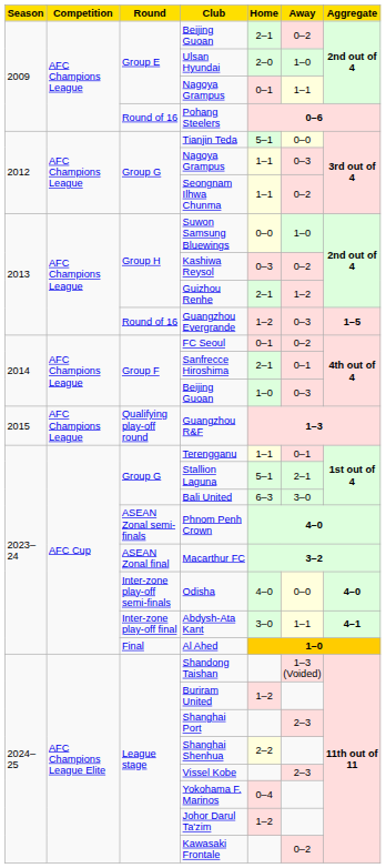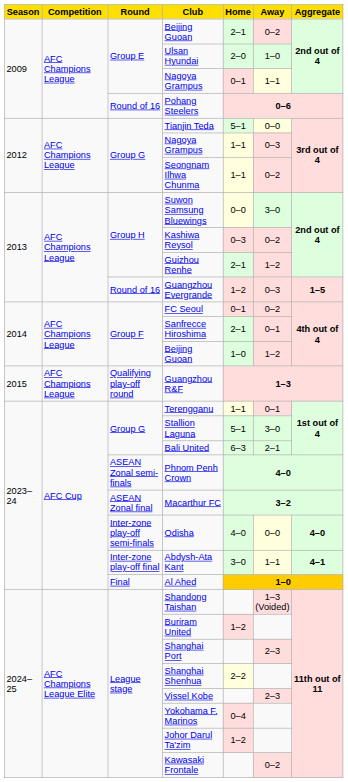 <table class="wikitable" style="font-size:90%; width:85%;" ;>
 <tr>
 <th style="color:000040; background:#fedf00;">Season</th>
 <th style="color:000040; background:#fedf00;">Competition</th>
 <th style="color:000040; background:#fedf00;">Round</th>
 <th style="color:000040; background:#fedf00;">Club</th>
 <th style="color:000040; background:#fedf00;">Home</th>
 <th style="color:000040; background:#fedf00;">Away</th>
 <th style="color:000040; background:#fedf00;">Aggregate</th>
 </tr>
 <tr>
 <td rowspan="4">2009</td>
 <td rowspan="4"><a href='#'>AFC Champions League</a></td>
 <td rowspan="3"><a href='#'>Group E</a></td>
 <td> <a href='#'>Beijing Guoan</a></td>
 <td style="text-align:center; background:#dfd;">2–1</td>
 <td style="text-align:center; background:#fdd;">0–2</td>
 <td rowspan="3" style="text-align:center; background:#dfd;"><strong>2nd out of 4</strong></td>
 </tr>
 <tr>
 <td> <a href='#'>Ulsan Hyundai</a></td>
 <td style="text-align:center; background:#dfd;">2–0</td>
 <td style="text-align:center; background:#dfd;">1–0</td>
 </tr>
 <tr>
 <td> <a href='#'>Nagoya Grampus</a></td>
 <td style="text-align:center; background:#fdd;">0–1</td>
 <td style="text-align:center; background:#ffd;">1–1</td>
 </tr>
 <tr>
 <td><a href='#'>Round of 16</a></td>
 <td> <a href='#'>Pohang Steelers</a></td>
 <td colspan="3" style="text-align:center; background:#fdd;"><strong>0–6</strong></td>
 </tr>
 <tr>
 <td rowspan="3">2012</td>
 <td rowspan="3"><a href='#'>AFC Champions League</a></td>
 <td rowspan="3"><a href='#'>Group G</a></td>
 <td> <a href='#'>Tianjin Teda</a></td>
 <td style="text-align:center; background:#dfd;">5–1</td>
 <td style="text-align:center; background:#ffd;">0–0</td>
 <td rowspan="3" style="text-align:center; background:#fdd;"><strong>3rd out of 4</strong></td>
 </tr>
 <tr>
 <td> <a href='#'>Nagoya Grampus</a></td>
 <td style="text-align:center; background:#ffd;">1–1</td>
 <td style="text-align:center; background:#fdd;">0–3</td>
 </tr>
 <tr>
 <td> <a href='#'>Seongnam Ilhwa Chunma</a></td>
 <td style="text-align:center; background:#ffd;">1–1</td>
 <td style="text-align:center; background:#fdd;">0–2</td>
 </tr>
 <tr>
 <td rowspan="4">2013</td>
 <td rowspan="4"><a href='#'>AFC Champions League</a></td>
 <td rowspan="3"><a href='#'>Group H</a></td>
 <td> <a href='#'>Suwon Samsung Bluewings</a></td>
 <td style="text-align:center; background:#ffd;">0–0</td>
-<td style="text-align:center; background:#dfd;">1–0</td>
+<td style="text-align:center; background:#dfd;">3–0</td>
 <td rowspan="3" style="text-align:center; background:#dfd;"><strong>2nd out of 4</strong></td>
 </tr>
 <tr>
 <td> <a href='#'>Kashiwa Reysol</a></td>
 <td style="text-align:center; background:#fdd;">0–3</td>
 <td style="text-align:center; background:#fdd;">0–2</td>
 </tr>
 <tr>
 <td> <a href='#'>Guizhou Renhe</a></td>
 <td style="text-align:center; background:#dfd;">2–1</td>
 <td style="text-align:center; background:#fdd;">1–2</td>
 </tr>
 <tr>
 <td><a href='#'>Round of 16</a></td>
 <td> <a href='#'>Guangzhou Evergrande</a></td>
 <td style="text-align:center; background:#fdd;">1–2</td>
 <td style="text-align:center; background:#fdd;">0–3</td>
 <td style="text-align:center; background:#fdd;"><strong>1–5</strong></td>
 </tr>
 <tr>
 <td rowspan="3">2014</td>
 <td rowspan="3"><a href='#'>AFC Champions League</a></td>
 <td rowspan="3"><a href='#'>Group F</a></td>
 <td> <a href='#'>FC Seoul</a></td>
 <td style="text-align:center; background:#fdd;">0–1</td>
 <td style="text-align:center; background:#fdd;">0–2</td>
 <td rowspan="3" style="text-align:center; background:#fdd;"><strong>4th out of 4</strong></td>
 </tr>
 <tr>
 <td> <a href='#'>Sanfrecce Hiroshima</a></td>
 <td style="text-align:center; background:#dfd;">2–1</td>
 <td style="text-align:center; background:#fdd;">0–1</td>
 </tr>
 <tr>
 <td> <a href='#'>Beijing Guoan</a></td>
 <td style="text-align:center; background:#dfd;">1–0</td>
-<td style="text-align:center; background:#fdd;">0–3</td>
+<td style="text-align:center; background:#fdd;">1–2</td>
 </tr>
 <tr>
 <td>2015</td>
 <td><a href='#'>AFC Champions League</a></td>
 <td><a href='#'>Qualifying play-off round</a></td>
 <td> <a href='#'>Guangzhou R&F</a></td>
 <td colspan="3" style="text-align:center; background:#fdd;"><strong>1–3</strong></td>
 </tr>
 <tr>
 <td rowspan="8">2023–24</td>
 <td rowspan="8"><a href='#'>AFC Cup</a></td>
 <td rowspan="3"><a href='#'>Group G</a></td>
 <td> <a href='#'>Terengganu</a></td>
 <td style="text-align:center; background:#ffd;">1–1</td>
 <td style="text-align:center; background:#fdd;">0–1</td>
 <td rowspan="3" style="text-align:center; background:#dfd;"><strong>1st out of 4</strong></td>
 </tr>
 <tr>
 <td> <a href='#'>Stallion Laguna</a></td>
 <td style="text-align:center; background:#dfd;">5–1</td>
-<td style="text-align:center; background:#dfd;">2–1</td>
+<td style="text-align:center; background:#dfd;">3–0</td>
 </tr>
 <tr>
 <td> <a href='#'>Bali United</a></td>
 <td style="text-align:center; background:#dfd;">6–3</td>
-<td style="text-align:center; background:#dfd;">3–0</td>
+<td style="text-align:center; background:#dfd;">2–1</td>
 </tr>
 <tr>
 <td><a href='#'>ASEAN Zonal semi-finals</a></td>
 <td> <a href='#'>Phnom Penh Crown</a></td>
 <td colspan="3" style="text-align:center; background:#dfd;"><strong>4–0</strong></td>
 </tr>
 <tr>
 <td><a href='#'>ASEAN Zonal final</a></td>
 <td> <a href='#'>Macarthur FC</a></td>
 <td colspan="3" style="text-align:center; background:#dfd;"><strong>3–2 </strong></td>
 </tr>
 <tr>
 <td><a href='#'>Inter-zone play-off semi-finals</a></td>
 <td> <a href='#'>Odisha</a></td>
 <td style="text-align:center; background:#dfd;">4–0</td>
 <td style="text-align:center; background:#ffd;">0–0</td>
 <td style="text-align:center; background:#dfd;"><strong>4–0</strong></td>
 </tr>
 <tr>
 <td><a href='#'>Inter-zone play-off final</a></td>
 <td> <a href='#'>Abdysh-Ata Kant</a></td>
 <td style="text-align:center; background:#dfd;">3–0</td>
 <td style="text-align:center; background:#ffd;">1–1</td>
 <td style="text-align:center; background:#dfd;"><strong>4–1</strong></td>
 </tr>
 <tr>
 <td><a href='#'>Final</a></td>
 <td> <a href='#'>Al Ahed</a></td>
 <td colspan="3" style="text-align:center; background:#fc0;"><strong>1–0</strong></td>
 </tr>
 <tr>
 <td rowspan="8">2024–25</td>
 <td rowspan="8"><a href='#'>AFC Champions League Elite</a></td>
 <td rowspan="8"><a href='#'>League stage</a></td>
 <td> <a href='#'>Shandong Taishan</a></td>
 <td></td>
 <td style="text-align:center; background:#fdd;">1–3<br>(Voided)</td>
 <td rowspan="8" style="text-align:center; background:#fdd;"><strong>11th out of 11</strong></td>
 </tr>
 <tr>
 <td> <a href='#'>Buriram United</a></td>
 <td style="text-align:center; background:#fdd;">1–2</td>
 <td></td>
 </tr>
 <tr>
 <td> <a href='#'>Shanghai Port</a></td>
 <td></td>
 <td style="text-align:center; background:#fdd;">2–3</td>
 </tr>
 <tr>
 <td> <a href='#'>Shanghai Shenhua</a></td>
 <td style="text-align:center; background:#ffffdd;">2–2</td>
 <td></td>
 </tr>
 <tr>
 <td> <a href='#'>Vissel Kobe</a></td>
 <td></td>
 <td style="text-align:center; background:#fdd;">2–3</td>
 </tr>
 <tr>
 <td> <a href='#'>Yokohama F. Marinos</a></td>
 <td style="text-align:center; background:#fdd;">0–4</td>
 <td></td>
 </tr>
 <tr>
 <td> <a href='#'>Johor Darul Ta'zim</a></td>
 <td style="text-align:center; background:#fdd;">1–2</td>
 <td></td>
 </tr>
 <tr>
 <td> <a href='#'>Kawasaki Frontale</a></td>
 <td></td>
 <td style="text-align:center; background:#fdd;">0–2</td>
 </tr>
 </table>
